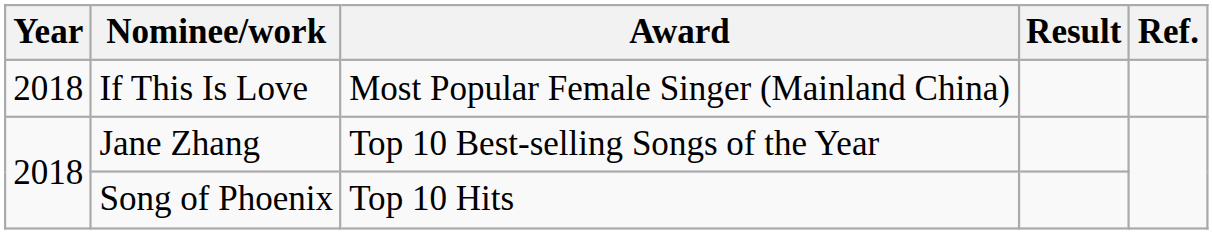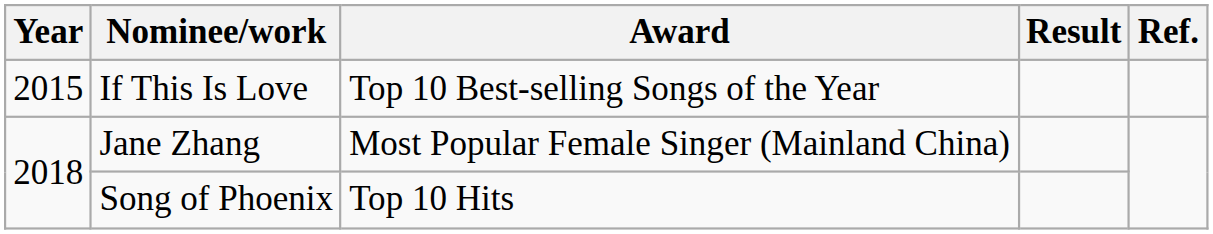 <table class="wikitable">
 <tr>
 <th>Year</th>
 <th>Nominee/work</th>
 <th>Award</th>
 <th><strong>Result</strong></th>
 <th>Ref.</th>
 </tr>
 <tr>
-<td>2018</td>
+<td>2015</td>
 <td>If This Is Love</td>
-<td>Most Popular Female Singer (Mainland China)</td>
+<td>Top 10 Best-selling Songs of the Year</td>
 <td></td>
 <td></td>
 </tr>
 <tr>
 <td rowspan="2">2018</td>
 <td>Jane Zhang</td>
-<td>Top 10 Best-selling Songs of the Year</td>
+<td>Most Popular Female Singer (Mainland China)</td>
 <td></td>
 <td rowspan="2"></td>
 </tr>
 <tr>
 <td>Song of Phoenix</td>
 <td>Top 10 Hits</td>
 <td></td>
 </tr>
 </table>
